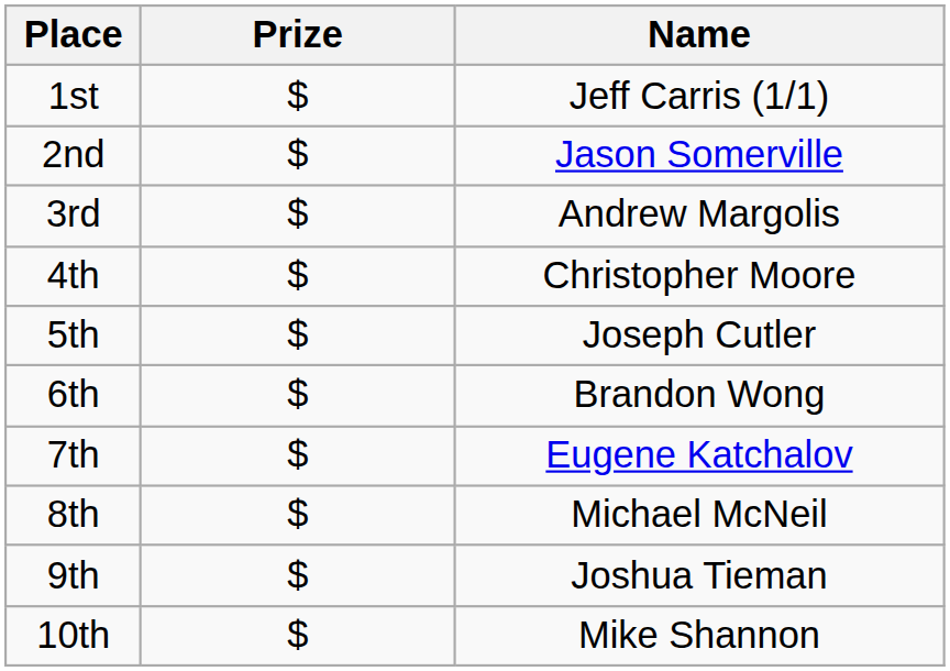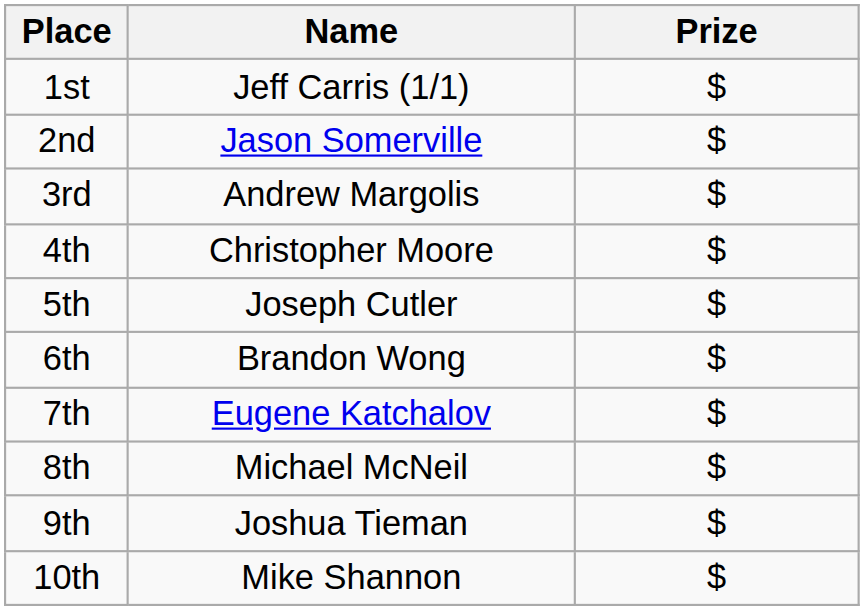 <table class="wikitable">
 <tr>
 <th width="50">Place</th>
+<th width="200">Name</th>
 <th width="125">Prize</th>
-<th width="200">Name</th>
 </tr>
 <tr>
 <td align = "center">1st</td>
+<td align = "center">Jeff Carris (1/1)</td>
 <td align = "center">$</td>
-<td align = "center">Jeff Carris (1/1)</td>
 </tr>
 <tr>
 <td align = "center">2nd</td>
+<td align = "center"><a href='#'>Jason Somerville</a></td>
 <td align = "center">$</td>
-<td align = "center"><a href='#'>Jason Somerville</a></td>
 </tr>
 <tr>
 <td align = "center">3rd</td>
+<td align = "center">Andrew Margolis</td>
 <td align = "center">$</td>
-<td align = "center">Andrew Margolis</td>
 </tr>
 <tr>
 <td align = "center">4th</td>
+<td align = "center">Christopher Moore</td>
 <td align = "center">$</td>
-<td align = "center">Christopher Moore</td>
 </tr>
 <tr>
 <td align = "center">5th</td>
+<td align = "center">Joseph Cutler</td>
 <td align = "center">$</td>
-<td align = "center">Joseph Cutler</td>
 </tr>
 <tr>
 <td align = "center">6th</td>
+<td align = "center">Brandon Wong</td>
 <td align = "center">$</td>
-<td align = "center">Brandon Wong</td>
 </tr>
 <tr>
 <td align = "center">7th</td>
+<td align = "center"><a href='#'>Eugene Katchalov</a></td>
 <td align = "center">$</td>
-<td align = "center"><a href='#'>Eugene Katchalov</a></td>
 </tr>
 <tr>
 <td align = "center">8th</td>
+<td align = "center">Michael McNeil</td>
 <td align = "center">$</td>
-<td align = "center">Michael McNeil</td>
 </tr>
 <tr>
 <td align = "center">9th</td>
+<td align = "center">Joshua Tieman</td>
 <td align = "center">$</td>
-<td align = "center">Joshua Tieman</td>
 </tr>
 <tr>
 <td align = "center">10th</td>
+<td align = "center">Mike Shannon</td>
 <td align = "center">$</td>
-<td align = "center">Mike Shannon</td>
 </tr>
 </table>
